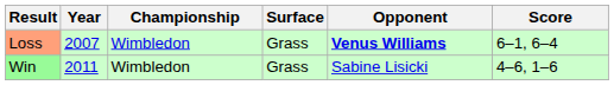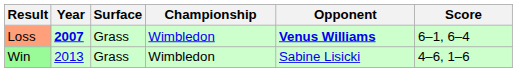 <table class="sortable wikitable">
 <tr>
 <th style="width:40px">Result</th>
 <th style="width:40px">Year</th>
+<th style="width:50px">Surface</th>
 <th style="width:150px">Championship</th>
-<th style="width:50px">Surface</th>
 <th style="width:160px">Opponent</th>
 <th style="width:110px" class="unsortable">Score</th>
 </tr>
 <tr style="background:#cfc;">
 <td style="background:#ffa07a;">Loss</td>
-<td><a href='#'>2007</a></td>
+<td><strong><a href='#'>2007</a></strong></td>
+<td>Grass</td>
 <td><a href='#'>Wimbledon</a></td>
-<td>Grass</td>
 <td><strong> <a href='#'>Venus Williams</a></strong></td>
 <td>6–1, 6–4</td>
 </tr>
 <tr style="background:#cfc;">
 <td style="background:#98fb98;">Win</td>
-<td><a href='#'>2011</a></td>
+<td><a href='#'>2013</a></td>
+<td>Grass</td>
 <td>Wimbledon</td>
-<td>Grass</td>
 <td> <a href='#'>Sabine Lisicki</a></td>
 <td>4–6, 1–6</td>
 </tr>
 </table>
